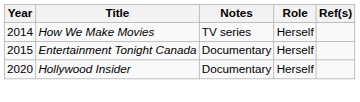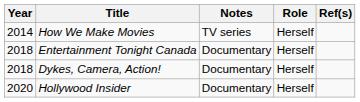 <table class="wikitable">
 <tr>
 <th>Year</th>
 <th>Title</th>
 <th>Notes</th>
 <th>Role</th>
 <th>Ref(s)</th>
 </tr>
 <tr>
 <td>2014</td>
 <td><em>How We Make Movies</em></td>
 <td>TV series</td>
 <td>Herself</td>
 <td></td>
 </tr>
 <tr>
-<td>2015</td>
+<td>2018</td>
 <td><em>Entertainment Tonight Canada</em></td>
+<td>Documentary</td>
+<td>Herself</td>
+<td></td>
+</tr>
+<tr>
+<td>2018</td>
+<td><em>Dykes, Camera, Action!</em></td>
 <td>Documentary</td>
 <td>Herself</td>
 <td></td>
 </tr>
 <tr>
 <td>2020</td>
 <td><em>Hollywood Insider</em></td>
 <td>Documentary</td>
 <td>Herself</td>
 <td></td>
 </tr>
 </table>
